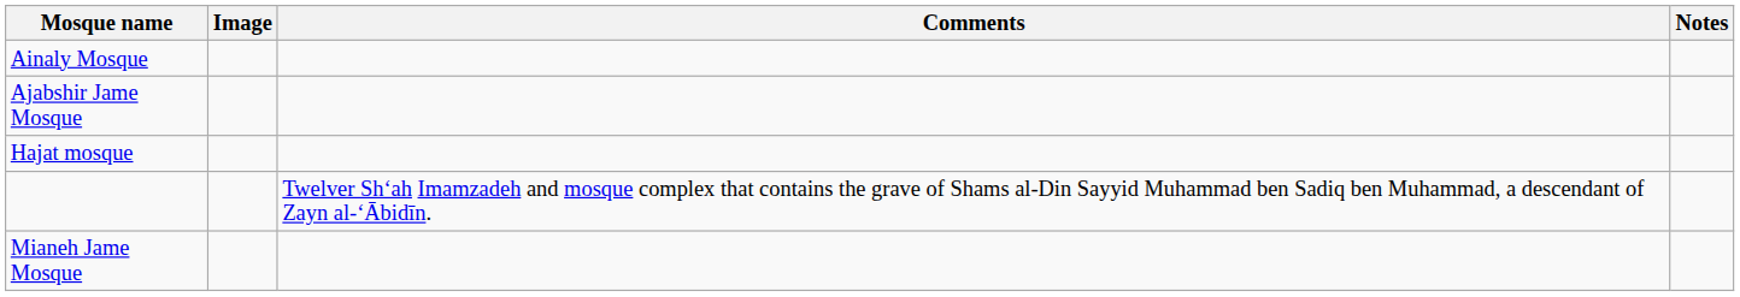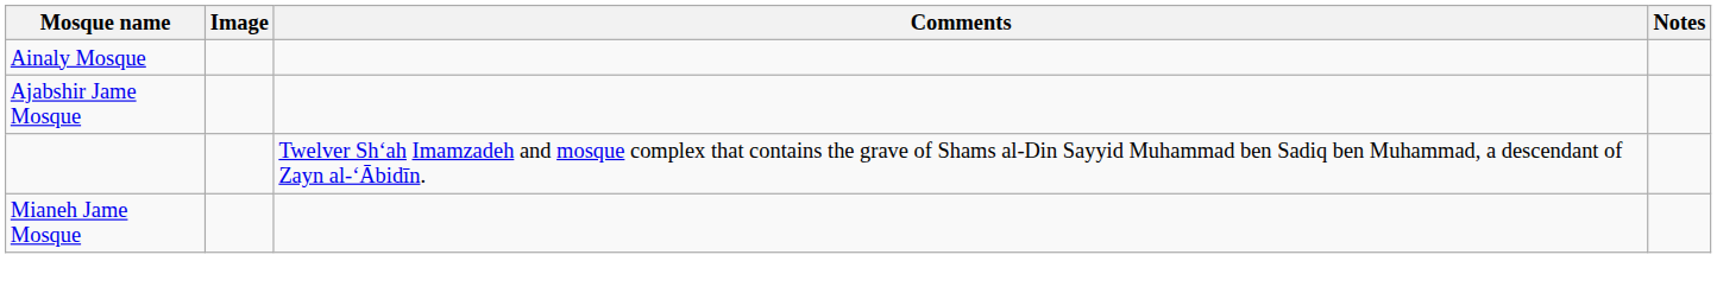 <table class="wikitable sortable">
 <tr>
 <th>Mosque name</th>
 <th>Image</th>
 <th>Comments</th>
 <th>Notes</th>
 </tr>
 <tr>
 <td><a href='#'>Ainaly Mosque</a></td>
 <td></td>
 <td></td>
 <td></td>
 </tr>
 <tr>
 <td><a href='#'>Ajabshir Jame Mosque</a></td>
 <td></td>
 <td></td>
 <td></td>
 </tr>
 <tr>
-<td><a href='#'>Hajat mosque</a></td>
-<td></td>
-<td></td>
-<td></td>
-</tr>
-<tr>
 <td></td>
 <td></td>
 <td><a href='#'>Twelver Sh‘ah</a> <a href='#'>Imamzadeh</a> and <a href='#'>mosque</a> complex that contains the grave of Shams al-Din Sayyid Muhammad ben Sadiq ben Muhammad, a descendant of <a href='#'>Zayn al-‘Ābidīn</a>.</td>
 <td></td>
 </tr>
 <tr>
 <td><a href='#'>Mianeh Jame Mosque</a></td>
 <td></td>
 <td></td>
 <td></td>
 </tr>
 </table>
